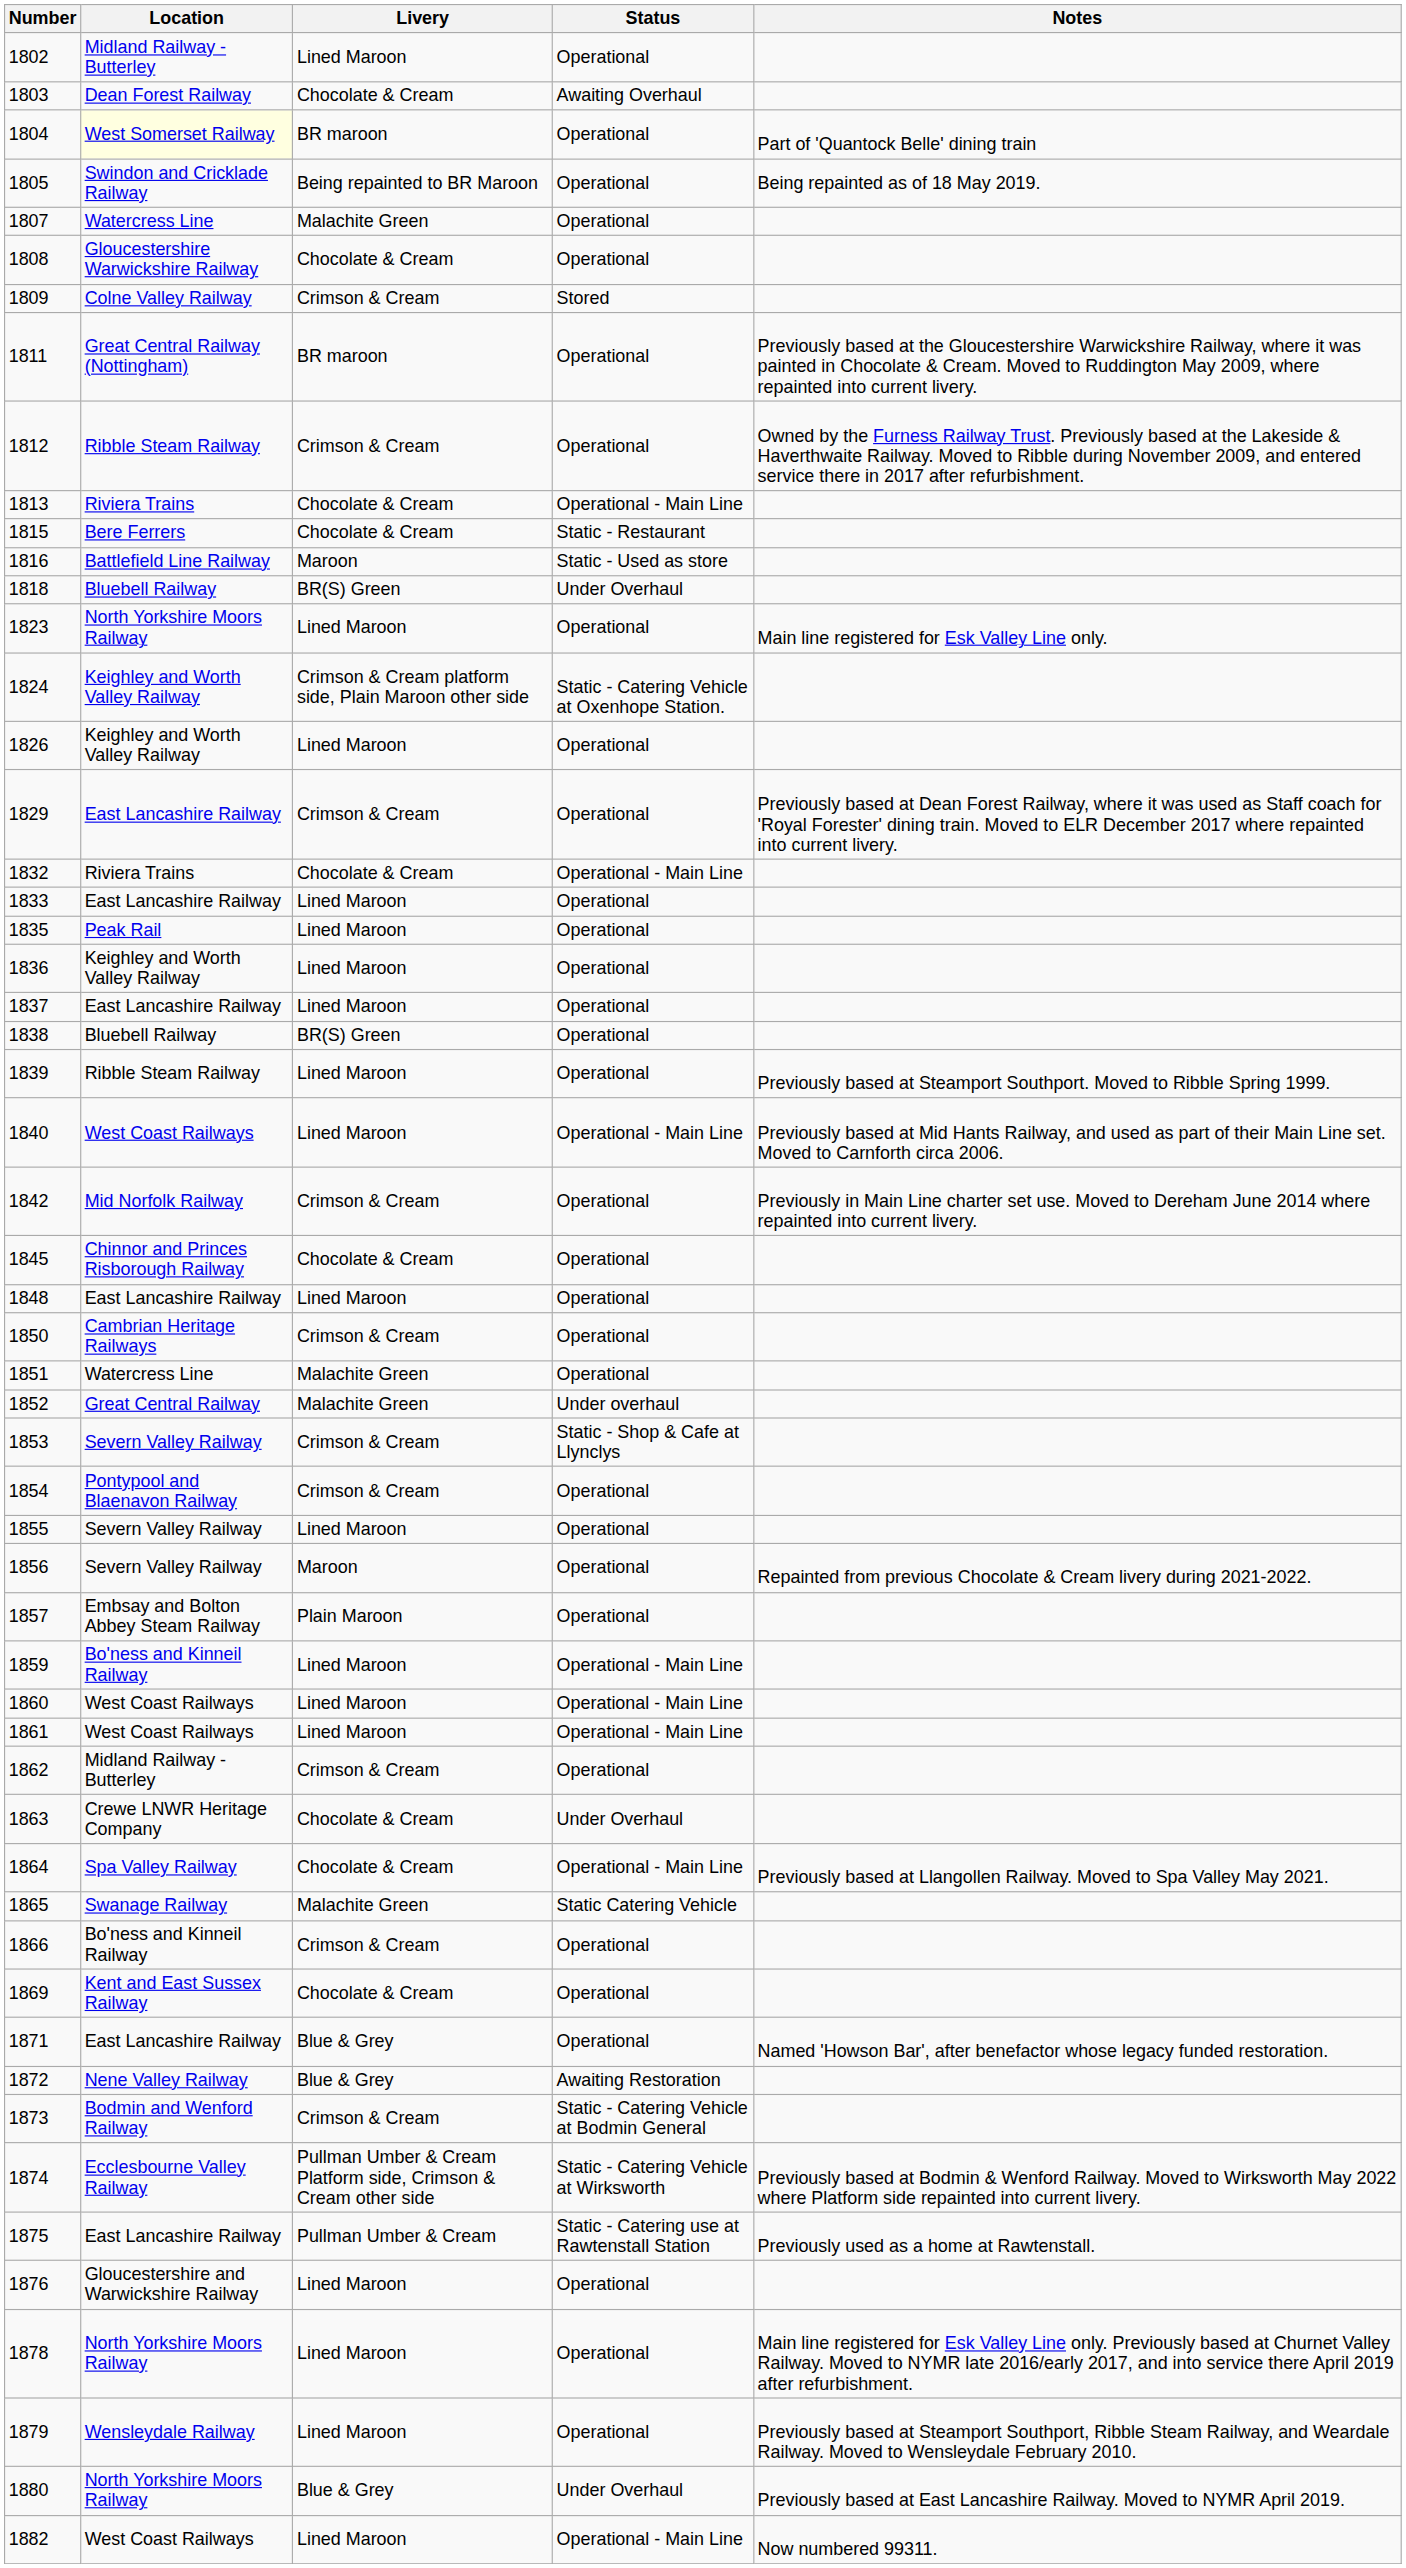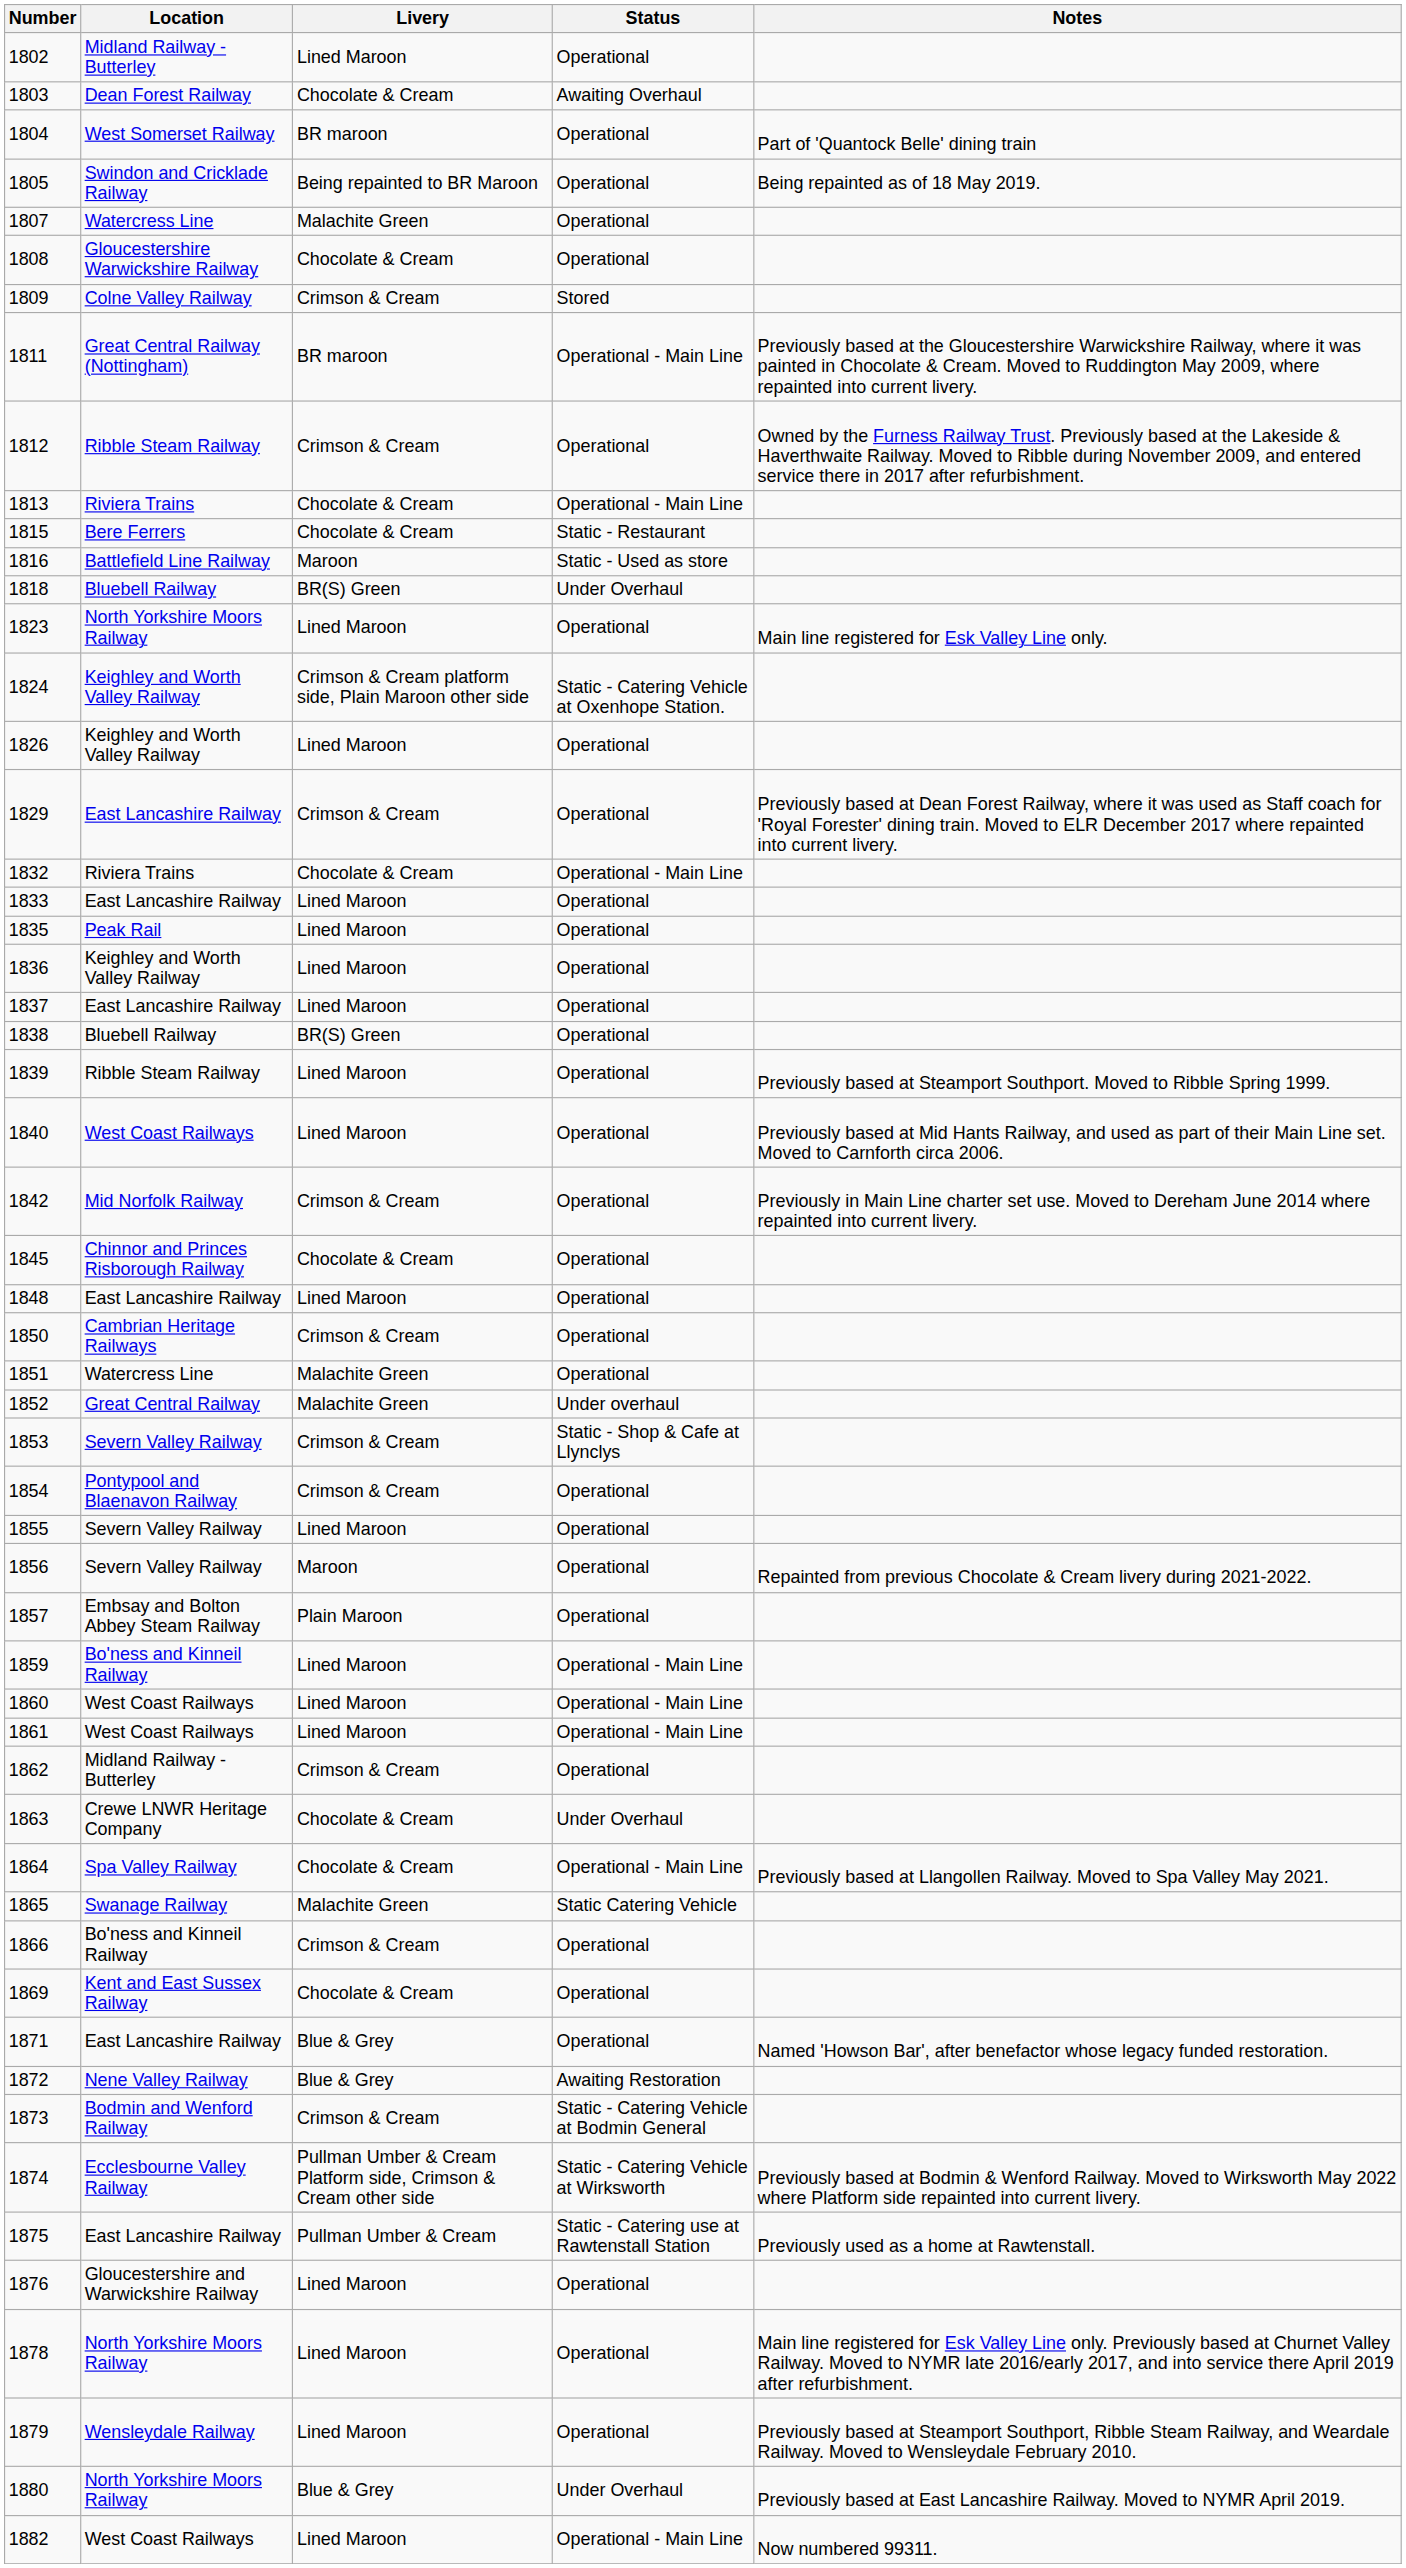 <table class="wikitable sortable">
 <tr>
 <th>Number</th>
 <th>Location</th>
 <th>Livery</th>
 <th>Status</th>
 <th class="unsortable">Notes</th>
 </tr>
 <tr>
 <td>1802</td>
 <td><a href='#'>Midland Railway - Butterley</a></td>
 <td>Lined Maroon</td>
 <td>Operational</td>
 <td></td>
 </tr>
 <tr>
 <td>1803</td>
 <td><a href='#'>Dean Forest Railway</a></td>
 <td>Chocolate & Cream</td>
 <td>Awaiting Overhaul</td>
 <td></td>
 </tr>
 <tr>
 <td>1804</td>
-<td style="background: lightyellow;"><a href='#'>West Somerset Railway</a></td>
+<td><a href='#'>West Somerset Railway</a></td>
 <td>BR maroon</td>
 <td>Operational</td>
 <td><br>Part of 'Quantock Belle' dining train</td>
 </tr>
 <tr>
 <td>1805</td>
 <td><a href='#'>Swindon and Cricklade Railway</a></td>
 <td>Being repainted to BR Maroon </td>
 <td>Operational</td>
 <td>Being repainted as of 18 May 2019. </td>
 </tr>
 <tr>
 <td>1807</td>
 <td><a href='#'>Watercress Line</a></td>
 <td>Malachite Green</td>
 <td>Operational</td>
 <td></td>
 </tr>
 <tr>
 <td>1808</td>
 <td><a href='#'>Gloucestershire Warwickshire Railway</a></td>
 <td>Chocolate & Cream</td>
 <td>Operational</td>
 <td><br></td>
 </tr>
 <tr>
 <td>1809</td>
 <td><a href='#'>Colne Valley Railway</a></td>
 <td>Crimson & Cream</td>
 <td>Stored</td>
 <td></td>
 </tr>
 <tr>
 <td>1811</td>
 <td><a href='#'>Great Central Railway (Nottingham)</a></td>
 <td>BR maroon</td>
-<td>Operational</td>
+<td>Operational - Main Line</td>
 <td><br>Previously based at the Gloucestershire Warwickshire Railway, where it was painted in Chocolate & Cream. Moved to Ruddington May 2009, where repainted into current livery.</td>
 </tr>
 <tr>
 <td>1812</td>
 <td><a href='#'>Ribble Steam Railway</a></td>
 <td>Crimson & Cream</td>
 <td>Operational</td>
 <td><br>Owned by the <a href='#'>Furness Railway Trust</a>. Previously based at the Lakeside & Haverthwaite Railway. Moved to Ribble during November 2009, and entered service there in 2017 after refurbishment.</td>
 </tr>
 <tr>
 <td>1813</td>
 <td><a href='#'>Riviera Trains</a></td>
 <td>Chocolate & Cream</td>
 <td>Operational - Main Line</td>
 <td></td>
 </tr>
 <tr>
 <td>1815</td>
 <td><a href='#'>Bere Ferrers</a></td>
 <td>Chocolate & Cream</td>
 <td>Static - Restaurant</td>
 <td></td>
 </tr>
 <tr>
 <td>1816</td>
 <td><a href='#'>Battlefield Line Railway</a></td>
 <td>Maroon</td>
 <td>Static - Used as store</td>
 <td></td>
 </tr>
 <tr>
 <td>1818</td>
 <td><a href='#'>Bluebell Railway</a></td>
 <td>BR(S) Green</td>
 <td>Under Overhaul</td>
 <td></td>
 </tr>
 <tr>
 <td>1823</td>
 <td><a href='#'>North Yorkshire Moors Railway</a></td>
 <td>Lined Maroon</td>
 <td>Operational</td>
 <td><br>Main line registered for <a href='#'>Esk Valley Line</a> only.</td>
 </tr>
 <tr>
 <td>1824</td>
 <td><a href='#'>Keighley and Worth Valley Railway</a></td>
 <td>Crimson & Cream platform side, Plain Maroon other side</td>
 <td><br>Static - Catering Vehicle at Oxenhope Station.</td>
 </tr>
 <tr>
 <td>1826</td>
 <td>Keighley and Worth Valley Railway</td>
 <td>Lined Maroon</td>
 <td>Operational</td>
 <td></td>
 </tr>
 <tr>
 <td>1829</td>
 <td><a href='#'>East Lancashire Railway</a></td>
 <td>Crimson & Cream</td>
 <td>Operational</td>
 <td><br>Previously based at Dean Forest Railway, where it was used as Staff coach for 'Royal Forester' dining train. Moved to ELR December 2017 where repainted into current livery.</td>
 </tr>
 <tr>
 <td>1832</td>
 <td>Riviera Trains</td>
 <td>Chocolate & Cream</td>
 <td>Operational - Main Line</td>
 <td></td>
 </tr>
 <tr>
 <td>1833</td>
 <td>East Lancashire Railway</td>
 <td>Lined Maroon</td>
 <td>Operational</td>
 <td></td>
 </tr>
 <tr>
 <td>1835</td>
 <td><a href='#'>Peak Rail</a></td>
 <td>Lined Maroon</td>
 <td>Operational</td>
 <td></td>
 </tr>
 <tr>
 <td>1836</td>
 <td>Keighley and Worth Valley Railway</td>
 <td>Lined Maroon</td>
 <td>Operational</td>
 <td></td>
 </tr>
 <tr>
 <td>1837</td>
 <td>East Lancashire Railway</td>
 <td>Lined Maroon</td>
 <td>Operational</td>
 <td></td>
 </tr>
 <tr>
 <td>1838</td>
 <td>Bluebell Railway</td>
 <td>BR(S) Green</td>
 <td>Operational</td>
 <td></td>
 </tr>
 <tr>
 <td>1839</td>
 <td>Ribble Steam Railway</td>
 <td>Lined Maroon</td>
 <td>Operational</td>
 <td><br>Previously based at Steamport Southport. Moved to Ribble Spring 1999.</td>
 </tr>
 <tr>
 <td>1840</td>
 <td><a href='#'>West Coast Railways</a></td>
 <td>Lined Maroon</td>
-<td>Operational - Main Line</td>
+<td>Operational</td>
 <td><br>Previously based at Mid Hants Railway, and used as part of their Main Line set. Moved to Carnforth circa 2006.</td>
 </tr>
 <tr>
 <td>1842</td>
 <td><a href='#'>Mid Norfolk Railway</a></td>
 <td>Crimson & Cream</td>
 <td>Operational</td>
 <td><br>Previously in Main Line charter set use. Moved to Dereham June 2014 where repainted into current livery.</td>
 </tr>
 <tr>
 <td>1845</td>
 <td><a href='#'>Chinnor and Princes Risborough Railway</a></td>
 <td>Chocolate & Cream</td>
 <td>Operational</td>
 <td></td>
 </tr>
 <tr>
 <td>1848</td>
 <td>East Lancashire Railway</td>
 <td>Lined Maroon</td>
 <td>Operational</td>
 <td></td>
 </tr>
 <tr>
 <td>1850</td>
 <td><a href='#'>Cambrian Heritage Railways</a></td>
 <td>Crimson & Cream</td>
 <td>Operational</td>
 <td></td>
 </tr>
 <tr>
 <td>1851</td>
 <td>Watercress Line</td>
 <td>Malachite Green</td>
 <td>Operational</td>
 <td></td>
 </tr>
 <tr>
 <td>1852</td>
 <td><a href='#'>Great Central Railway</a></td>
 <td>Malachite Green</td>
 <td>Under overhaul</td>
 <td></td>
 </tr>
 <tr>
 <td>1853</td>
 <td><a href='#'>Severn Valley Railway</a></td>
 <td>Crimson & Cream</td>
 <td>Static - Shop & Cafe at Llynclys</td>
 <td></td>
 </tr>
 <tr>
 <td>1854</td>
 <td><a href='#'>Pontypool and Blaenavon Railway</a></td>
 <td>Crimson & Cream</td>
 <td>Operational</td>
 <td></td>
 </tr>
 <tr>
 <td>1855</td>
 <td>Severn Valley Railway</td>
 <td>Lined Maroon</td>
 <td>Operational</td>
 <td></td>
 </tr>
 <tr>
 <td>1856</td>
 <td>Severn Valley Railway</td>
 <td>Maroon</td>
 <td>Operational</td>
 <td><br>Repainted from previous Chocolate & Cream livery during 2021-2022.</td>
 </tr>
 <tr>
 <td>1857</td>
 <td>Embsay and Bolton Abbey Steam Railway</td>
 <td>Plain Maroon</td>
 <td>Operational</td>
 <td></td>
 </tr>
 <tr>
 <td>1859</td>
 <td><a href='#'>Bo'ness and Kinneil Railway</a></td>
 <td>Lined Maroon</td>
 <td>Operational - Main Line</td>
 <td></td>
 </tr>
 <tr>
 <td>1860</td>
 <td>West Coast Railways</td>
 <td>Lined Maroon</td>
 <td>Operational - Main Line</td>
 <td></td>
 </tr>
 <tr>
 <td>1861</td>
 <td>West Coast Railways</td>
 <td>Lined Maroon</td>
 <td>Operational - Main Line</td>
 <td></td>
 </tr>
 <tr>
 <td>1862</td>
 <td>Midland Railway - Butterley</td>
 <td>Crimson & Cream</td>
 <td>Operational</td>
 <td></td>
 </tr>
 <tr>
 <td>1863</td>
 <td>Crewe LNWR Heritage Company</td>
 <td>Chocolate & Cream</td>
 <td>Under Overhaul</td>
 <td></td>
 </tr>
 <tr>
 <td>1864</td>
 <td><a href='#'>Spa Valley Railway</a></td>
 <td>Chocolate & Cream</td>
 <td>Operational - Main Line</td>
 <td><br>Previously based at Llangollen Railway. Moved to Spa Valley May 2021.</td>
 </tr>
 <tr>
 <td>1865</td>
 <td><a href='#'>Swanage Railway</a></td>
 <td>Malachite Green</td>
 <td>Static Catering Vehicle</td>
 <td></td>
 </tr>
 <tr>
 <td>1866</td>
 <td>Bo'ness and Kinneil Railway</td>
 <td>Crimson & Cream</td>
 <td>Operational</td>
 <td></td>
 </tr>
 <tr>
 <td>1869</td>
 <td><a href='#'>Kent and East Sussex Railway</a></td>
 <td>Chocolate & Cream</td>
 <td>Operational</td>
 <td></td>
 </tr>
 <tr>
 <td>1871</td>
 <td>East Lancashire Railway</td>
 <td>Blue & Grey</td>
 <td>Operational</td>
 <td><br>Named 'Howson Bar', after benefactor whose legacy funded restoration.</td>
 </tr>
 <tr>
 <td>1872</td>
 <td><a href='#'>Nene Valley Railway</a></td>
 <td>Blue & Grey</td>
 <td>Awaiting Restoration</td>
 <td></td>
 </tr>
 <tr>
 <td>1873</td>
 <td><a href='#'>Bodmin and Wenford Railway</a></td>
 <td>Crimson & Cream</td>
 <td>Static - Catering Vehicle at Bodmin General</td>
 <td></td>
 </tr>
 <tr>
 <td>1874</td>
 <td><a href='#'>Ecclesbourne Valley Railway</a></td>
 <td>Pullman Umber & Cream Platform side, Crimson & Cream other side</td>
 <td>Static - Catering Vehicle at Wirksworth</td>
 <td><br>Previously based at Bodmin & Wenford Railway. Moved to Wirksworth May 2022 where Platform side repainted into current livery.</td>
 </tr>
 <tr>
 <td>1875</td>
 <td>East Lancashire Railway</td>
 <td>Pullman Umber & Cream</td>
 <td>Static - Catering use at Rawtenstall Station</td>
 <td><br>Previously used as a home at Rawtenstall.</td>
 </tr>
 <tr>
 <td>1876</td>
 <td>Gloucestershire and Warwickshire Railway</td>
 <td>Lined Maroon</td>
 <td>Operational</td>
 <td></td>
 </tr>
 <tr>
 <td>1878</td>
 <td><a href='#'>North Yorkshire Moors Railway</a></td>
 <td>Lined Maroon</td>
 <td>Operational</td>
 <td><br>Main line registered for <a href='#'>Esk Valley Line</a> only. Previously based at Churnet Valley Railway. Moved to NYMR late 2016/early 2017, and into service there April 2019 after refurbishment.</td>
 </tr>
 <tr>
 <td>1879</td>
 <td><a href='#'>Wensleydale Railway</a></td>
 <td>Lined Maroon</td>
 <td>Operational</td>
 <td><br>Previously based at Steamport Southport, Ribble Steam Railway, and Weardale Railway. Moved to Wensleydale February 2010.</td>
 </tr>
 <tr>
 <td>1880</td>
 <td><a href='#'>North Yorkshire Moors Railway</a></td>
 <td>Blue & Grey</td>
 <td>Under Overhaul</td>
 <td><br>Previously based at East Lancashire Railway. Moved to NYMR April 2019.</td>
 </tr>
 <tr>
 <td>1882</td>
 <td>West Coast Railways</td>
 <td>Lined Maroon</td>
 <td>Operational - Main Line</td>
 <td><br>Now numbered 99311.</td>
 </tr>
 </table>
